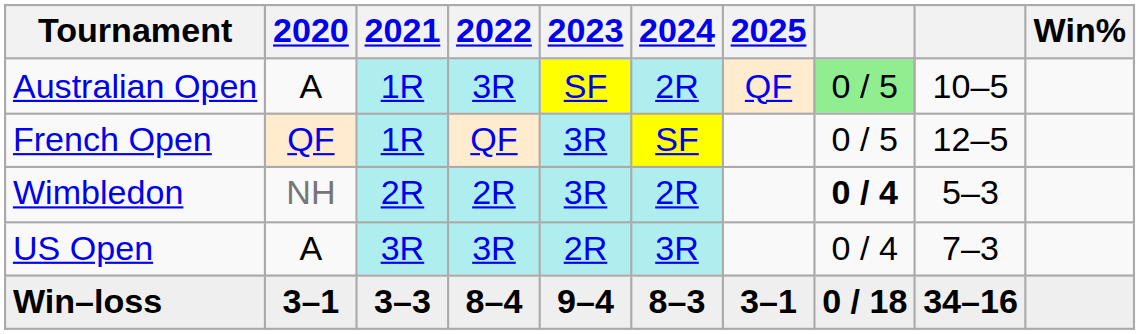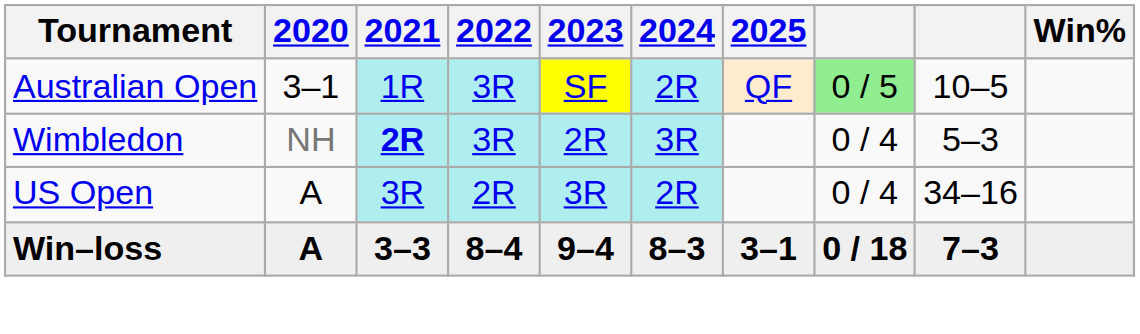 <table class="wikitable" style="text-align:center">
 <tr>
 <th>Tournament</th>
 <th><a href='#'>2020</a></th>
 <th><a href='#'>2021</a></th>
 <th><a href='#'>2022</a></th>
 <th><a href='#'>2023</a></th>
 <th><a href='#'>2024</a></th>
 <th><a href='#'>2025</a></th>
 <th></th>
 <th></th>
 <th>Win%</th>
 </tr>
 <tr>
 <td align="left"><a href='#'>Australian Open</a></td>
-<td>A</td>
+<td>3–1</td>
 <td bgcolor=afeeee><a href='#'>1R</a></td>
 <td bgcolor=afeeee><a href='#'>3R</a></td>
 <td bgcolor=yellow><a href='#'>SF</a></td>
 <td bgcolor=afeeee><a href='#'>2R</a></td>
 <td bgcolor=ffebcd><a href='#'>QF</a></td>
 <td style="background: lightgreen;">0 / 5</td>
 <td>10–5</td>
 <td></td>
 </tr>
 <tr>
-<td align="left"><a href='#'>French Open</a></td>
-<td bgcolor=ffebcd><a href='#'>QF</a></td>
-<td bgcolor=afeeee><a href='#'>1R</a></td>
-<td bgcolor=ffebcd><a href='#'>QF</a></td>
-<td bgcolor=afeeee><a href='#'>3R</a></td>
-<td bgcolor=yellow><a href='#'>SF</a></td>
-<td></td>
-<td>0 / 5</td>
-<td>12–5</td>
-<td></td>
-</tr>
-<tr>
 <td align="left"><a href='#'>Wimbledon</a></td>
 <td style="color:#767676">NH</td>
-<td bgcolor=afeeee><a href='#'>2R</a></td>
+<td bgcolor=afeeee><strong><a href='#'>2R</a></strong></td>
+<td bgcolor=afeeee><a href='#'>3R</a></td>
 <td bgcolor=afeeee><a href='#'>2R</a></td>
 <td bgcolor=afeeee><a href='#'>3R</a></td>
-<td bgcolor=afeeee><a href='#'>2R</a></td>
 <td></td>
-<td><strong>0 / 4</strong></td>
+<td>0 / 4</td>
 <td>5–3</td>
 <td></td>
 </tr>
 <tr>
 <td align="left"><a href='#'>US Open</a></td>
 <td>A</td>
 <td bgcolor=afeeee><a href='#'>3R</a></td>
+<td bgcolor=afeeee><a href='#'>2R</a></td>
 <td bgcolor=afeeee><a href='#'>3R</a></td>
 <td bgcolor=afeeee><a href='#'>2R</a></td>
-<td bgcolor=afeeee><a href='#'>3R</a></td>
 <td></td>
 <td>0 / 4</td>
-<td>7–3</td>
+<td>34–16</td>
 <td></td>
 </tr>
 <tr style="font-weight:bold;background:#efefef">
 <td style="text-align:left">Win–loss</td>
-<td>3–1</td>
+<td>A</td>
 <td>3–3</td>
 <td>8–4</td>
 <td>9–4</td>
 <td>8–3</td>
 <td>3–1</td>
 <td>0 / 18</td>
-<td>34–16</td>
+<td>7–3</td>
 <td></td>
 </tr>
 </table>
